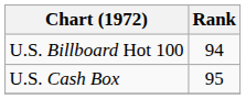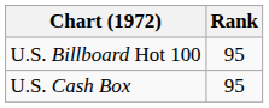 <table class="wikitable">
 <tr>
 <th>Chart (1972)</th>
 <th style="text-align:center;">Rank</th>
 </tr>
 <tr>
 <td>U.S. <em>Billboard</em> Hot 100</td>
-<td style="text-align:center;">94</td>
+<td style="text-align:center;">95</td>
 </tr>
 <tr>
 <td>U.S. <em>Cash Box</em> </td>
 <td style="text-align:center;">95</td>
 </tr>
 <tr>
 </tr>
 </table>
